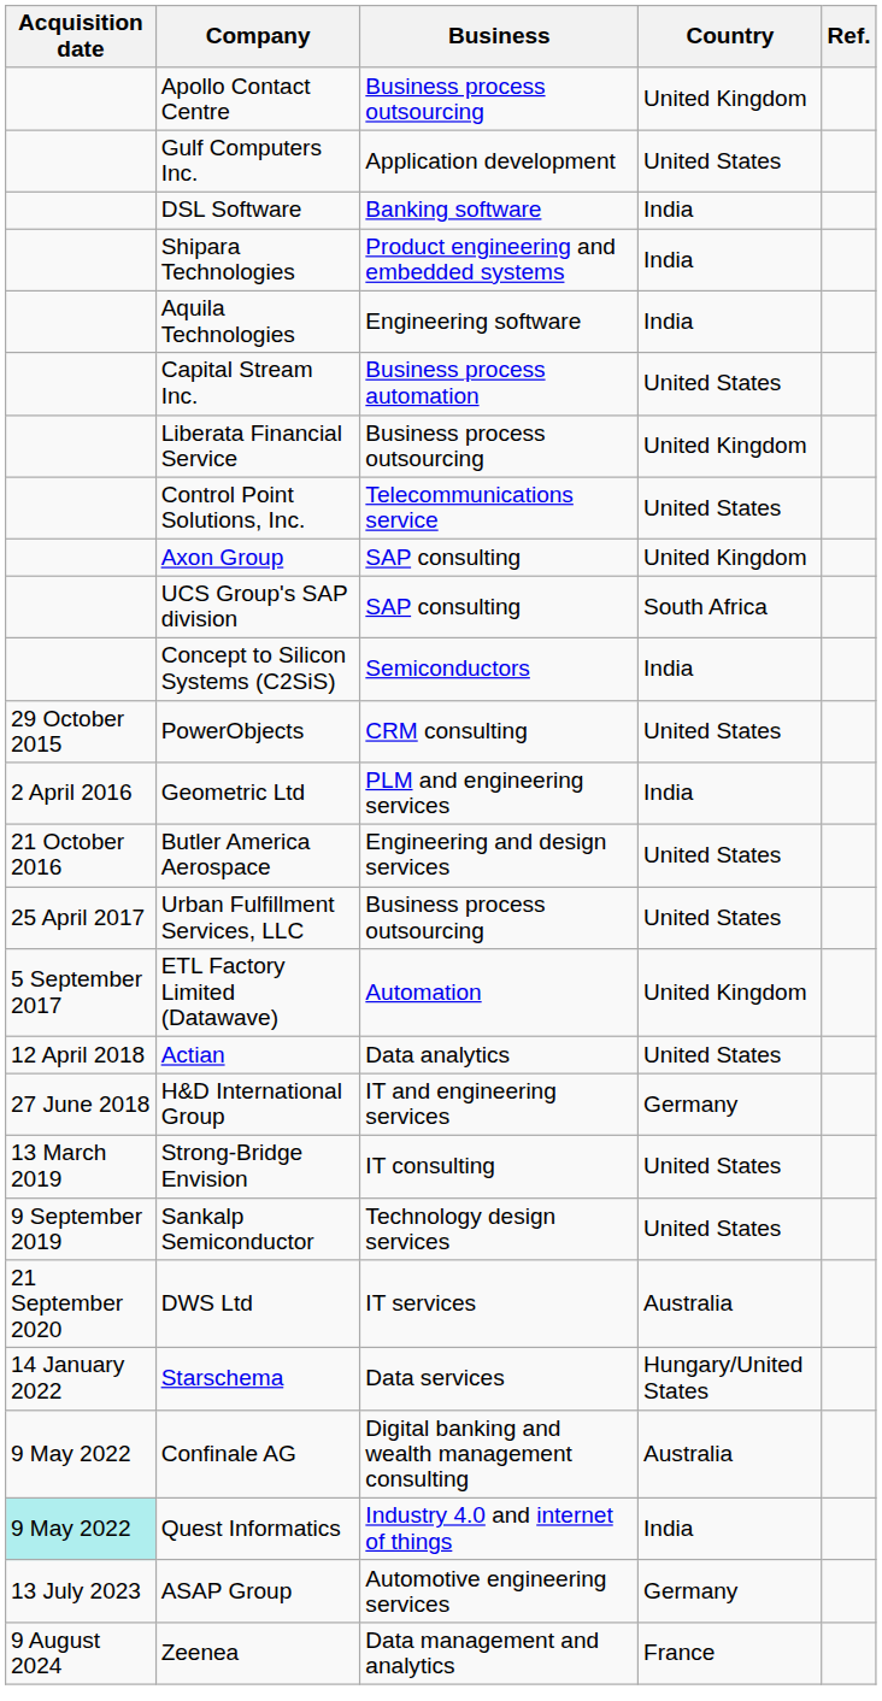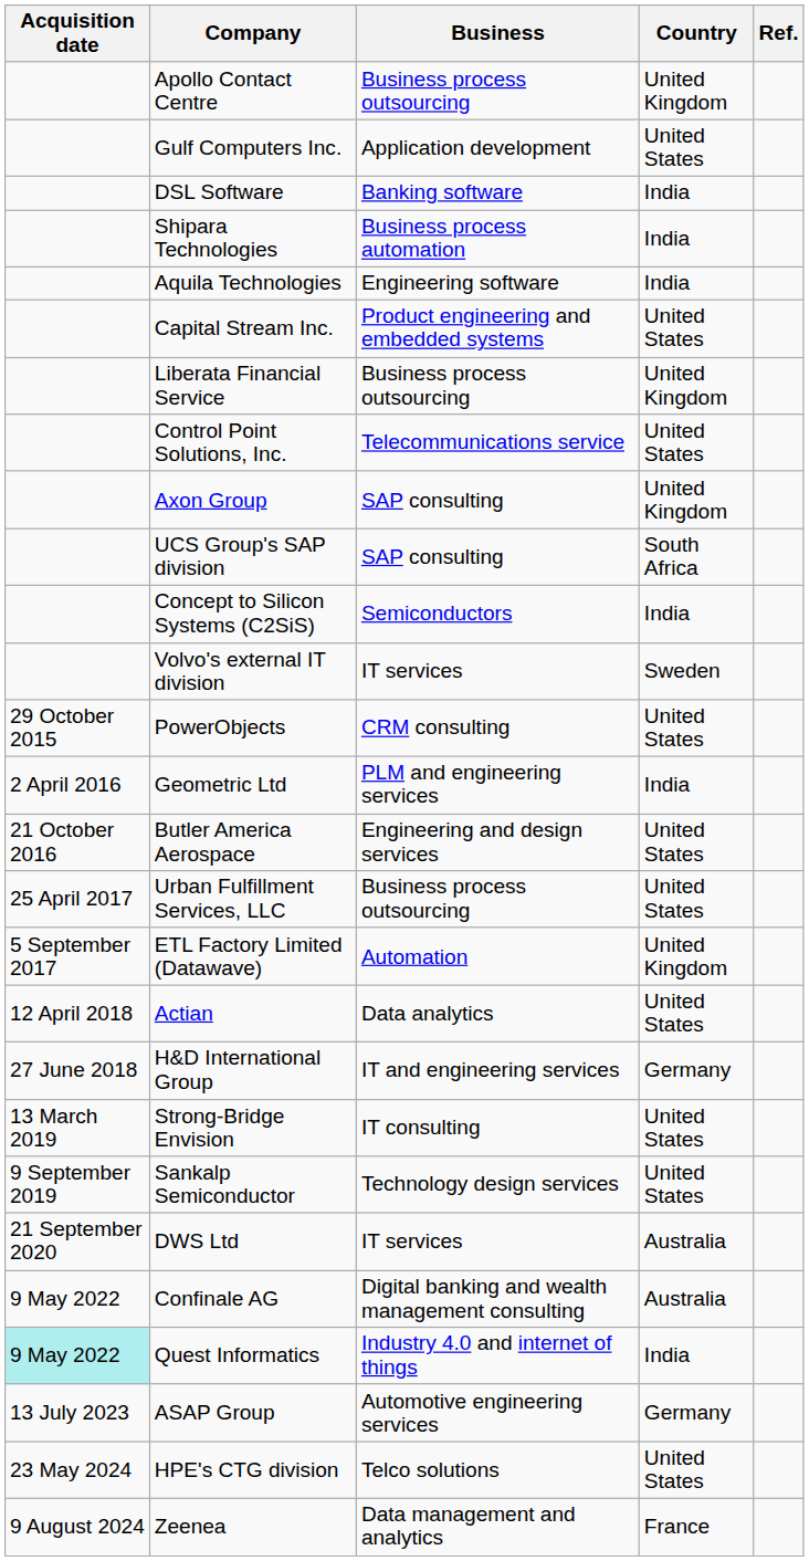 <table class="wikitable">
 <tr>
 <th scope="col">Acquisition date</th>
 <th scope="col">Company</th>
 <th scope="col">Business</th>
 <th scope="col">Country</th>
 <th scope="col">Ref.</th>
 </tr>
 <tr>
 <td></td>
 <td>Apollo Contact Centre</td>
 <td><a href='#'>Business process outsourcing</a></td>
 <td>United Kingdom</td>
 <td></td>
 </tr>
 <tr scope="row">
 <td></td>
 <td>Gulf Computers Inc.</td>
 <td>Application development</td>
 <td>United States</td>
 <td></td>
 </tr>
 <tr scope="row">
 <td></td>
 <td>DSL Software</td>
 <td><a href='#'>Banking software</a></td>
 <td>India</td>
 <td></td>
 </tr>
 <tr scope="row">
 <td></td>
 <td>Shipara Technologies</td>
-<td><a href='#'>Product engineering</a> and <a href='#'>embedded systems</a></td>
+<td><a href='#'>Business process automation</a></td>
 <td>India</td>
 <td></td>
 </tr>
 <tr scope="row">
 <td></td>
 <td>Aquila Technologies</td>
 <td>Engineering software</td>
 <td>India</td>
 <td></td>
 </tr>
 <tr scope="row">
 <td></td>
 <td>Capital Stream Inc.</td>
-<td><a href='#'>Business process automation</a></td>
+<td><a href='#'>Product engineering</a> and <a href='#'>embedded systems</a></td>
 <td>United States</td>
 <td></td>
 </tr>
 <tr scope="row">
 <td></td>
 <td>Liberata Financial Service</td>
 <td>Business process outsourcing</td>
 <td>United Kingdom</td>
 <td></td>
 </tr>
 <tr scope="row">
 <td></td>
 <td>Control Point Solutions, Inc.</td>
 <td><a href='#'>Telecommunications service</a></td>
 <td>United States</td>
 <td></td>
 </tr>
 <tr scope="row">
 <td></td>
 <td><a href='#'>Axon Group</a></td>
 <td><a href='#'>SAP</a> consulting</td>
 <td>United Kingdom</td>
 <td></td>
 </tr>
 <tr scope="row">
 <td></td>
 <td>UCS Group's SAP division</td>
 <td><a href='#'>SAP</a> consulting</td>
 <td>South Africa</td>
 <td></td>
 </tr>
 <tr scope="row">
 <td></td>
 <td>Concept to Silicon Systems (C2SiS)</td>
 <td><a href='#'>Semiconductors</a></td>
 <td>India</td>
+<td></td>
+</tr>
+<tr scope="row">
+<td></td>
+<td>Volvo's external IT division</td>
+<td>IT services</td>
+<td>Sweden</td>
 <td></td>
 </tr>
 <tr>
 <td>29 October 2015</td>
 <td>PowerObjects</td>
 <td><a href='#'>CRM</a> consulting</td>
 <td>United States</td>
 <td></td>
 </tr>
 <tr>
 <td>2 April 2016</td>
 <td>Geometric Ltd</td>
 <td><a href='#'>PLM</a> and engineering services</td>
 <td>India</td>
 <td></td>
 </tr>
 <tr>
 <td>21 October 2016</td>
 <td>Butler America Aerospace</td>
 <td>Engineering and design services</td>
 <td>United States</td>
 <td></td>
 </tr>
 <tr>
 <td>25 April 2017</td>
 <td>Urban Fulfillment Services, LLC</td>
 <td>Business process outsourcing</td>
 <td>United States</td>
 <td></td>
 </tr>
 <tr>
 <td>5 September 2017</td>
 <td>ETL Factory Limited (Datawave)</td>
 <td><a href='#'>Automation</a></td>
 <td>United Kingdom</td>
 <td></td>
 </tr>
 <tr>
 <td>12 April 2018</td>
 <td><a href='#'>Actian</a></td>
 <td>Data analytics</td>
 <td>United States</td>
 <td></td>
 </tr>
 <tr>
 <td>27 June 2018</td>
 <td>H&D International Group</td>
 <td>IT and engineering services</td>
 <td>Germany</td>
 <td></td>
 </tr>
 <tr>
 <td>13 March 2019</td>
 <td>Strong-Bridge Envision</td>
 <td>IT consulting</td>
 <td>United States</td>
 <td></td>
 </tr>
 <tr>
 <td>9 September 2019</td>
 <td>Sankalp Semiconductor</td>
 <td>Technology design services</td>
 <td>United States</td>
 <td></td>
 </tr>
 <tr>
 <td>21 September 2020</td>
 <td>DWS Ltd</td>
 <td>IT services</td>
 <td>Australia</td>
 <td></td>
 </tr>
 <tr>
-<td>14 January 2022</td>
-<td><a href='#'>Starschema</a></td>
-<td>Data services</td>
-<td>Hungary/United States</td>
-<td></td>
-</tr>
-<tr>
 <td>9 May 2022</td>
 <td>Confinale AG</td>
 <td>Digital banking and wealth management consulting</td>
 <td>Australia</td>
 <td></td>
 </tr>
 <tr>
 <td style="background: paleturquoise;">9 May 2022</td>
 <td>Quest Informatics</td>
 <td><a href='#'>Industry 4.0</a> and <a href='#'>internet of things</a></td>
 <td>India</td>
 <td></td>
 </tr>
 <tr>
 <td>13 July 2023</td>
 <td>ASAP Group</td>
 <td>Automotive engineering services</td>
 <td>Germany</td>
 <td></td>
 </tr>
 <tr>
+<td>23 May 2024</td>
+<td>HPE's CTG division</td>
+<td>Telco solutions</td>
+<td>United States</td>
+<td></td>
+</tr>
+<tr>
 <td>9 August 2024</td>
 <td>Zeenea</td>
 <td>Data management and analytics</td>
 <td>France</td>
 <td></td>
 </tr>
 </table>
